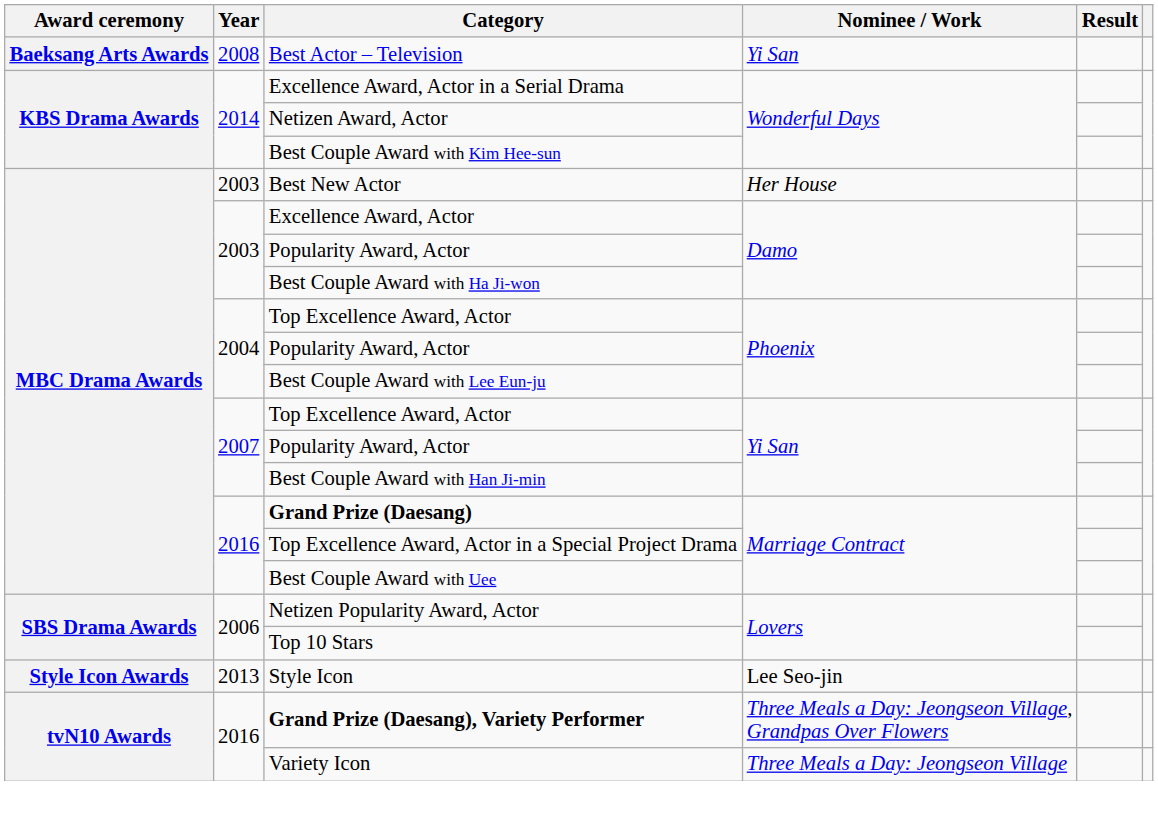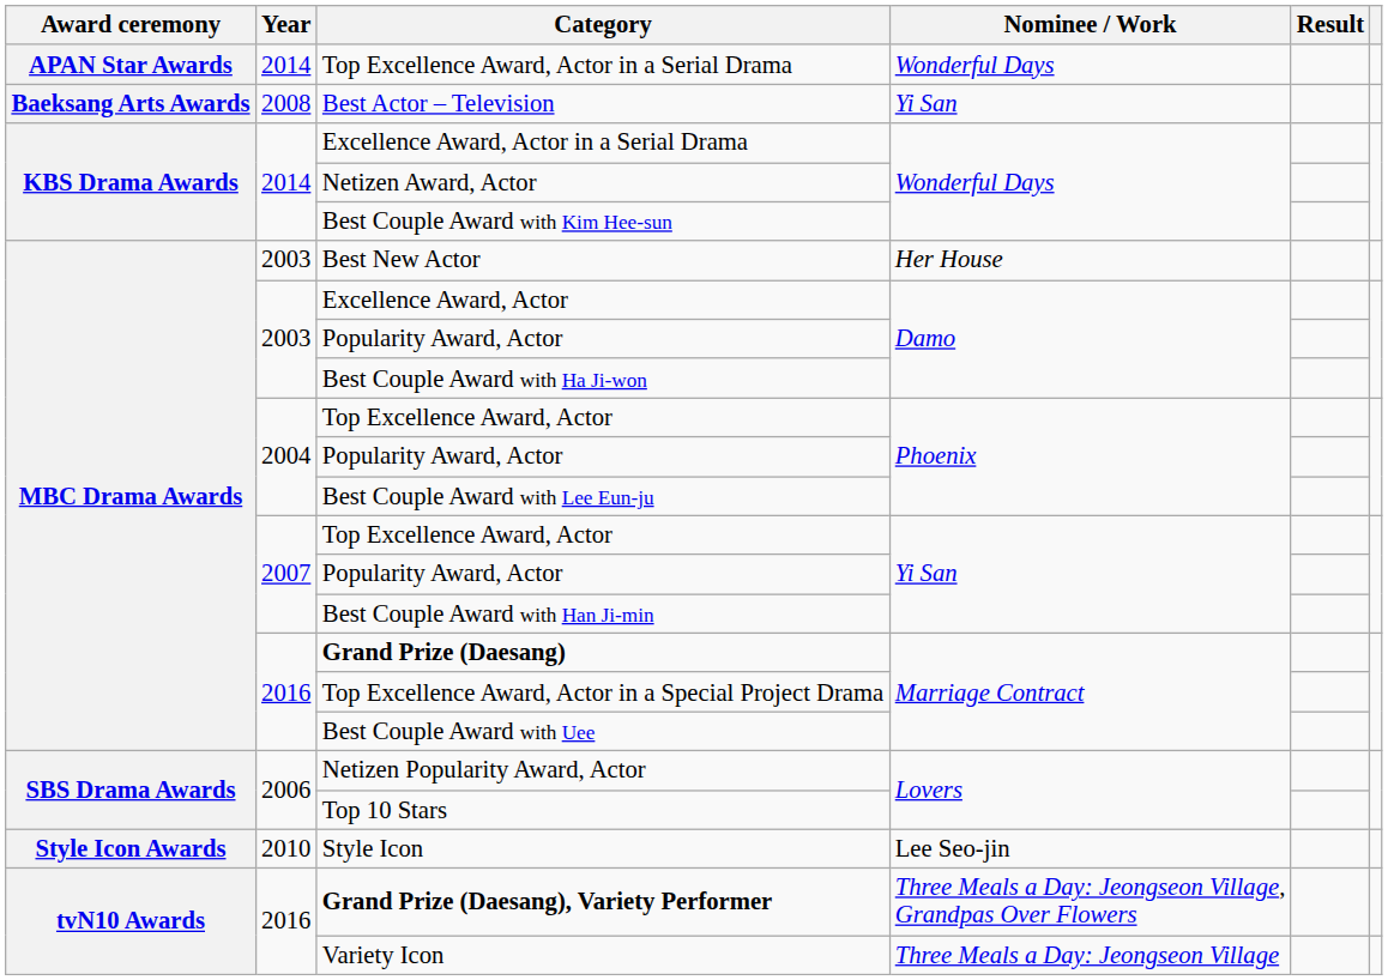 <table class="wikitable plainrowheaders sortable">
 <tr>
 <th scope="col">Award ceremony</th>
 <th scope="col">Year</th>
 <th scope="col">Category</th>
 <th scope="col">Nominee / Work</th>
 <th scope="col">Result</th>
 <th scope="col" class="unsortable"></th>
+</tr>
+<tr>
+<th scope="row"  rowspan="1"><a href='#'>APAN Star Awards</a></th>
+<td><a href='#'>2014</a></td>
+<td>Top Excellence Award, Actor in a Serial Drama</td>
+<td rowspan=1><em><a href='#'>Wonderful Days</a></em></td>
+<td></td>
+<td></td>
 </tr>
 <tr>
 <th scope="row"  rowspan="1"><a href='#'>Baeksang Arts Awards</a></th>
 <td><a href='#'>2008</a></td>
 <td><a href='#'>Best Actor – Television</a></td>
 <td><em><a href='#'>Yi San</a></em></td>
 <td></td>
 <td></td>
 </tr>
 <tr>
 <th scope="row"  rowspan="3"><a href='#'>KBS Drama Awards</a></th>
 <td rowspan=3><a href='#'>2014</a></td>
 <td>Excellence Award, Actor in a Serial Drama</td>
 <td rowspan=3><em><a href='#'>Wonderful Days</a></em></td>
 <td></td>
 <td rowspan="3"></td>
 </tr>
 <tr>
 <td>Netizen Award, Actor</td>
 <td></td>
 </tr>
 <tr>
 <td>Best Couple Award <small>with <a href='#'>Kim Hee-sun</a></small></td>
 <td></td>
 </tr>
 <tr>
 <th scope="row"  rowspan="13"><a href='#'>MBC Drama Awards</a></th>
 <td>2003</td>
 <td>Best New Actor</td>
 <td><em>Her House</em></td>
 <td></td>
 <td></td>
 </tr>
 <tr>
 <td rowspan=3>2003</td>
 <td>Excellence Award, Actor</td>
 <td rowspan=3><em><a href='#'>Damo</a></em></td>
 <td></td>
 <td rowspan="3"></td>
 </tr>
 <tr>
 <td>Popularity Award, Actor</td>
 <td></td>
 </tr>
 <tr>
 <td>Best Couple Award <small>with <a href='#'>Ha Ji-won</a></small></td>
 <td></td>
 </tr>
 <tr>
 <td rowspan=3>2004</td>
 <td>Top Excellence Award, Actor</td>
 <td rowspan=3><em><a href='#'>Phoenix</a></em></td>
 <td></td>
 <td rowspan="3"></td>
 </tr>
 <tr>
 <td>Popularity Award, Actor</td>
 <td></td>
 </tr>
 <tr>
 <td>Best Couple Award <small>with <a href='#'>Lee Eun-ju</a></small></td>
 <td></td>
 </tr>
 <tr>
 <td rowspan=3><a href='#'>2007</a></td>
 <td>Top Excellence Award, Actor</td>
 <td rowspan=3><em><a href='#'>Yi San</a></em></td>
 <td></td>
 <td rowspan="3"></td>
 </tr>
 <tr>
 <td>Popularity Award, Actor</td>
 <td></td>
 </tr>
 <tr>
 <td>Best Couple Award <small>with <a href='#'>Han Ji-min</a></small></td>
 <td></td>
 </tr>
 <tr>
 <td rowspan=3><a href='#'>2016</a></td>
 <td><strong> Grand Prize (Daesang)</strong></td>
 <td rowspan=3><em><a href='#'>Marriage Contract</a></em></td>
 <td></td>
 <td rowspan="3"></td>
 </tr>
 <tr>
 <td>Top Excellence Award, Actor in a Special Project Drama</td>
 <td></td>
 </tr>
 <tr>
 <td>Best Couple Award <small>with <a href='#'>Uee</a></small></td>
 <td></td>
 </tr>
 <tr>
 <th scope="row" rowspan=2><a href='#'>SBS Drama Awards</a></th>
 <td rowspan=2>2006</td>
 <td>Netizen Popularity Award, Actor</td>
 <td rowspan=2><em><a href='#'>Lovers</a></em></td>
 <td></td>
 <td rowspan="2"></td>
 </tr>
 <tr>
 <td>Top 10 Stars</td>
 <td></td>
 </tr>
 <tr>
 <th scope="row"><a href='#'>Style Icon Awards</a></th>
-<td>2013</td>
+<td>2010</td>
 <td>Style Icon</td>
 <td>Lee Seo-jin</td>
 <td></td>
 <td></td>
 </tr>
 <tr>
 <th scope="row" rowspan=2><a href='#'>tvN10 Awards</a></th>
 <td rowspan=2>2016</td>
 <td><strong>Grand Prize (Daesang), Variety Performer</strong></td>
 <td><em><a href='#'>Three Meals a Day: Jeongseon Village</a></em>, <br><em><a href='#'>Grandpas Over Flowers</a></em></td>
 <td></td>
 <td></td>
 </tr>
 <tr>
 <td>Variety Icon</td>
 <td><em><a href='#'>Three Meals a Day: Jeongseon Village</a></em></td>
 <td></td>
 <td></td>
 </tr>
 </table>
